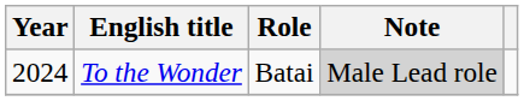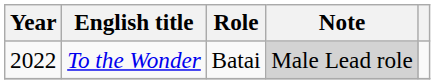 <table class="wikitable">
 <tr>
 <th width=10>Year</th>
 <th>English title</th>
 <th>Role</th>
 <th>Note</th>
 <th></th>
 </tr>
 <tr>
-<td rowspan=1>2024</td>
+<td rowspan=1>2022</td>
 <td><em><a href='#'>To the Wonder</a></em></td>
 <td>Batai</td>
 <td style="background: lightgrey;">Male Lead role</td>
 <td></td>
 </tr>
 <tr>
 </tr>
 </table>
